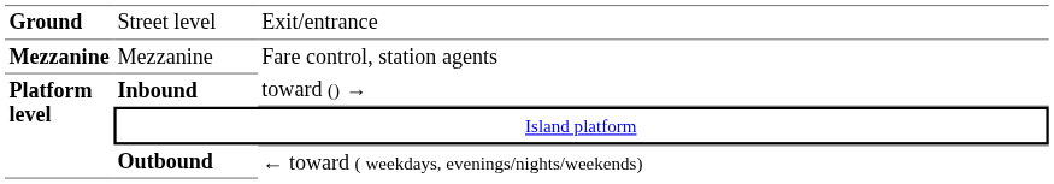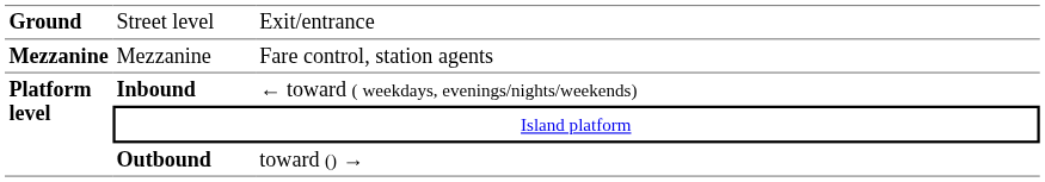 <table table border=0 cellspacing=0 cellpadding=3>
 <tr>
 <td style="border-bottom:solid 1px gray;border-top:solid 1px gray;" width=50><strong>Ground</strong></td>
 <td style="border-top:solid 1px gray;border-bottom:solid 1px gray;" width=100>Street level</td>
 <td style="border-top:solid 1px gray;border-bottom:solid 1px gray;" width=575>Exit/entrance</td>
 </tr>
 <tr>
 <td><strong>Mezzanine</strong></td>
 <td>Mezzanine</td>
 <td width=400>Fare control, station agents<br></td>
 </tr>
 <tr>
 <td style="border-top:solid 1px gray;border-bottom:solid 1px gray;" rowspan=3 valign=top><strong>Platform level</strong></td>
 <td style="border-bottom:solid 0px gray;border-top:solid 1px gray;"><span><strong>Inbound</strong></span></td>
-<td style="border-bottom:solid 1px gray;">  toward  <small>()</small> →</td>
+<td style="border-bottom:solid 0px gray;border-top:solid 1px gray;">←  toward  <small>( weekdays,  evenings/nights/weekends)</small></td>
 </tr>
 <tr>
 <td style="border-top:solid 2px black;border-right:solid 2px black;border-left:solid 2px black;border-bottom:solid 2px black;text-align:center;" colspan=2><small><a href='#'>Island platform</a> </small></td>
 </tr>
 <tr>
 <td style="border-bottom:solid 1px gray;"><span><strong>Outbound</strong></span></td>
-<td style="border-bottom:solid 0px gray;border-top:solid 1px gray;">←  toward  <small>( weekdays,  evenings/nights/weekends)</small></td>
+<td style="border-bottom:solid 1px gray;">  toward  <small>()</small> →</td>
 </tr>
 </table>
